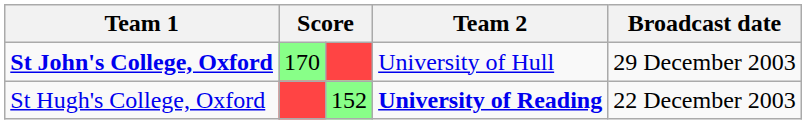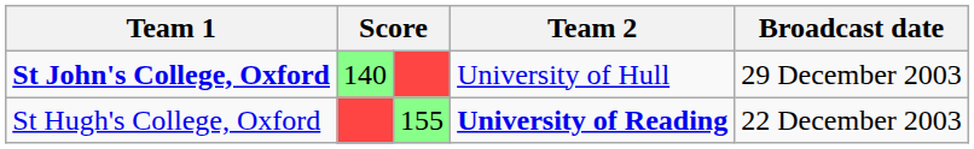 <table class="wikitable" border="1">
 <tr>
 <th>Team 1</th>
 <th colspan=2>Score</th>
 <th>Team 2</th>
 <th>Broadcast date</th>
 </tr>
 <tr>
 <td><strong><a href='#'>St John's College, Oxford</a></strong></td>
-<td style="background:#88ff88">170</td>
+<td style="background:#88ff88">140</td>
 <td style="background:#ff4444"></td>
 <td><a href='#'>University of Hull</a></td>
 <td>29 December 2003</td>
 </tr>
 <tr>
 <td><a href='#'>St Hugh's College, Oxford</a></td>
 <td style="background:#ff4444"></td>
-<td style="background:#88ff88">152</td>
+<td style="background:#88ff88">155</td>
 <td><strong><a href='#'>University of Reading</a></strong></td>
 <td>22 December 2003</td>
 </tr>
 </table>
